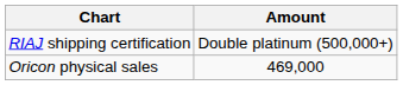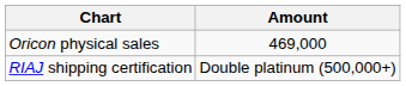 <table class="wikitable">
 <tr>
 <th>Chart</th>
 <th>Amount</th>
 </tr>
 <tr>
+<td><em>Oricon</em> physical sales</td>
+<td align="center">469,000</td>
+</tr>
+<tr>
 <td><em><a href='#'>RIAJ</a></em> shipping certification</td>
 <td align="center">Double platinum (500,000+)</td>
 </tr>
-<tr>
-<td><em>Oricon</em> physical sales</td>
-<td align="center">469,000</td>
-</tr>
 </table>
